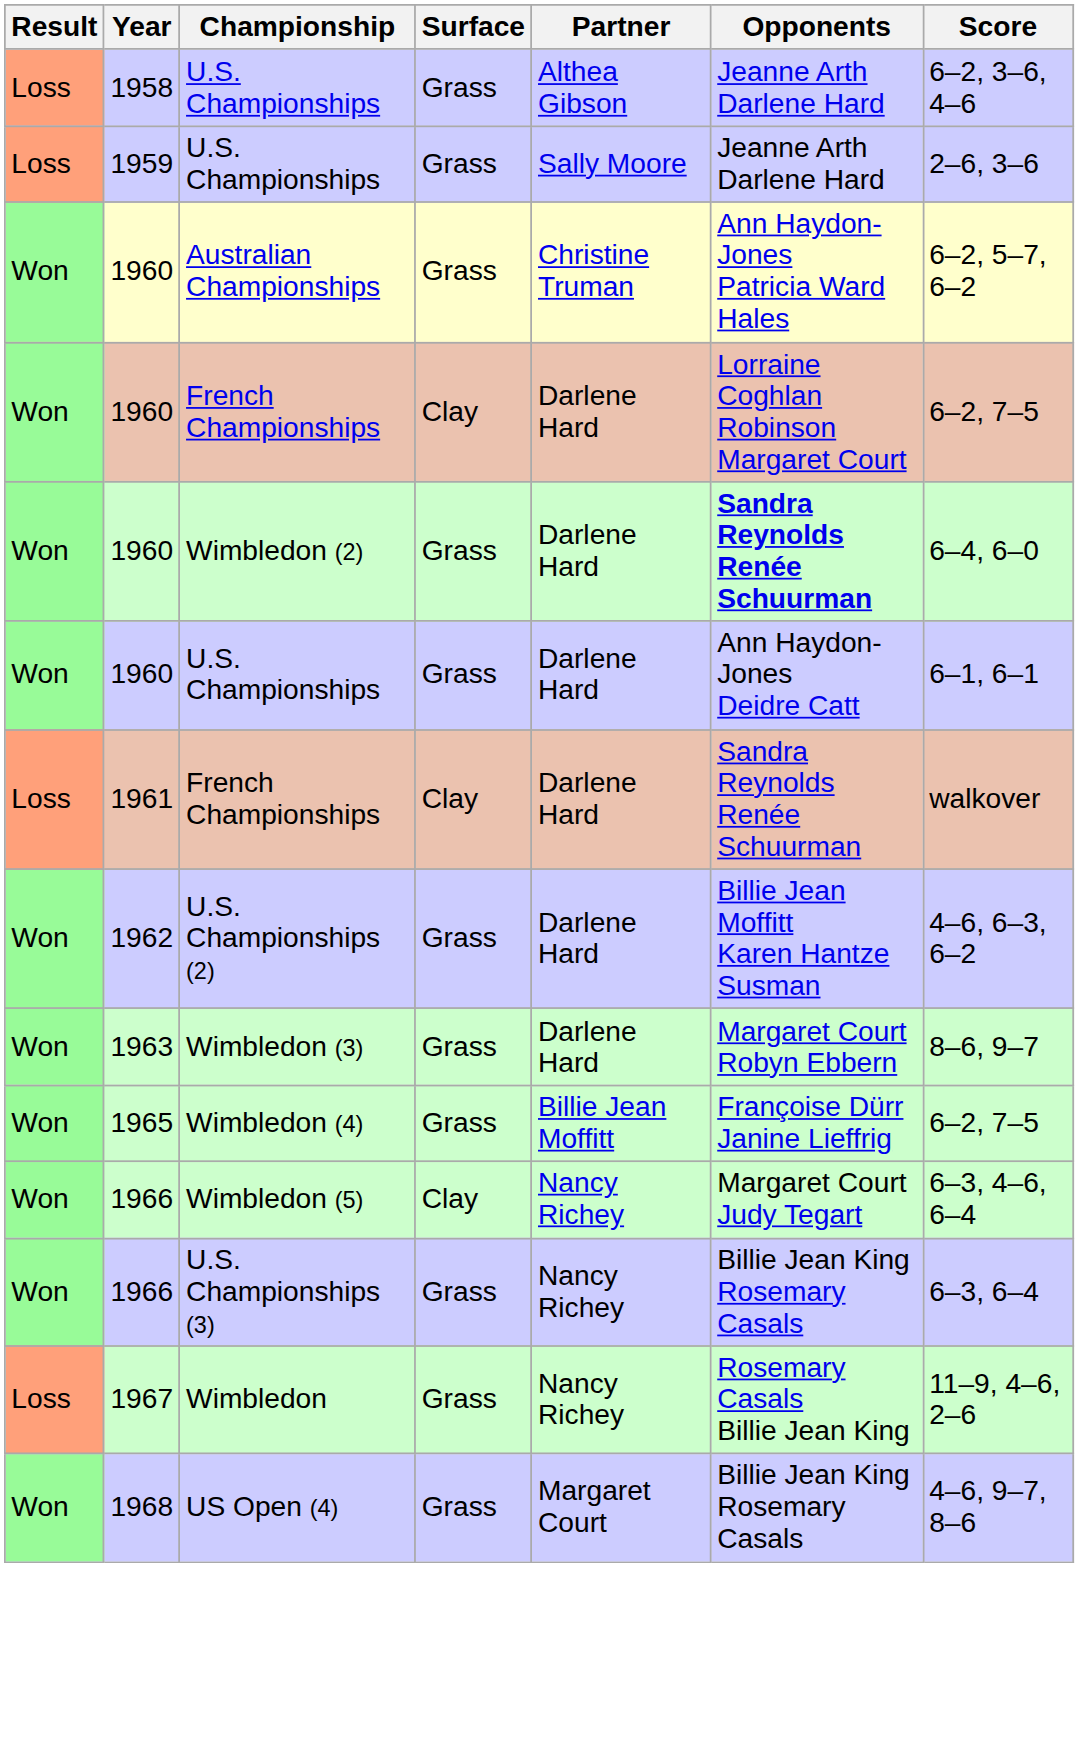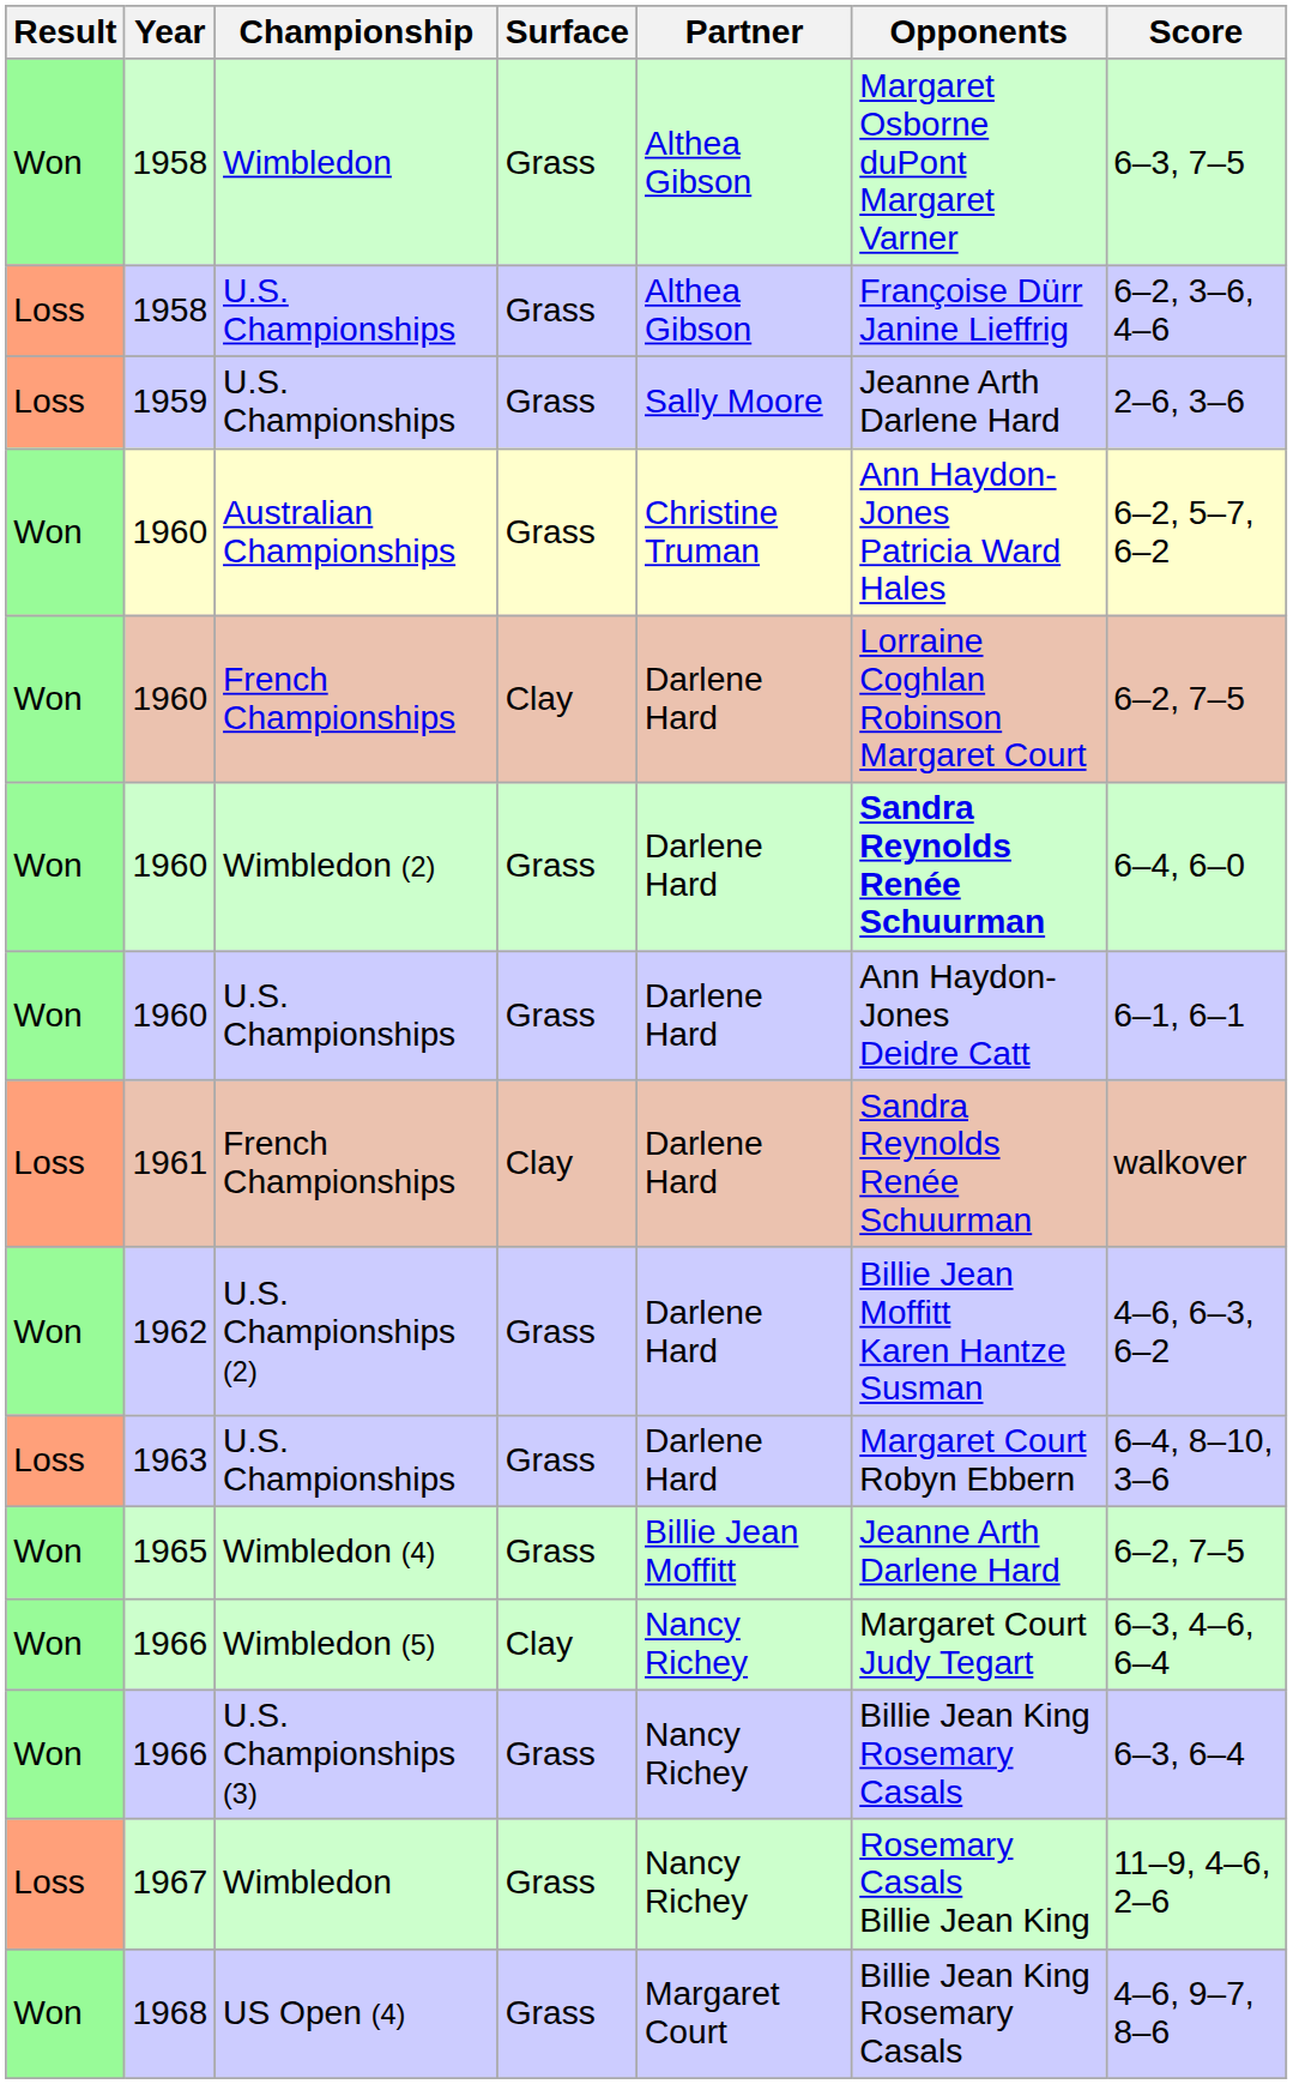 <table class="sortable wikitable">
 <tr>
 <th style="width:40px">Result</th>
 <th style="width:30px">Year</th>
 <th style="width:180px">Championship</th>
 <th style="width:50px">Surface</th>
 <th style="width:200px">Partner</th>
 <th style="width:200px">Opponents</th>
 <th style="width:130px" class="unsortable">Score</th>
 </tr>
+<tr style="background:#cfc;">
+<td style="background:#98fb98;">Won</td>
+<td>1958</td>
+<td><a href='#'>Wimbledon</a></td>
+<td>Grass</td>
+<td> <a href='#'>Althea Gibson</a></td>
+<td> <a href='#'>Margaret Osborne duPont</a><br> <a href='#'>Margaret Varner</a></td>
+<td>6–3, 7–5</td>
+</tr>
 <tr style="background:#ccf;">
 <td style="background:#ffa07a;">Loss</td>
 <td>1958</td>
 <td><a href='#'>U.S. Championships</a></td>
 <td>Grass</td>
 <td> <a href='#'>Althea Gibson</a></td>
-<td> <a href='#'>Jeanne Arth</a><br> <a href='#'>Darlene Hard</a></td>
+<td> <a href='#'>Françoise Dürr</a><br> <a href='#'>Janine Lieffrig</a></td>
 <td>6–2, 3–6, 4–6</td>
 </tr>
 <tr style="background:#ccf;">
 <td style="background:#ffa07a;">Loss</td>
 <td>1959</td>
 <td>U.S. Championships</td>
 <td>Grass</td>
 <td> <a href='#'>Sally Moore</a></td>
 <td> Jeanne Arth<br> Darlene Hard</td>
 <td>2–6, 3–6</td>
 </tr>
 <tr style="background:#ffc;">
 <td style="background:#98fb98;">Won</td>
 <td>1960</td>
 <td><a href='#'>Australian Championships</a></td>
 <td>Grass</td>
 <td> <a href='#'>Christine Truman</a></td>
 <td> <a href='#'>Ann Haydon-Jones</a><br>  <a href='#'>Patricia Ward Hales</a></td>
 <td>6–2, 5–7, 6–2</td>
 </tr>
 <tr style="background:#ebc2af;">
 <td style="background:#98fb98;">Won</td>
 <td>1960</td>
 <td><a href='#'>French Championships</a></td>
 <td>Clay</td>
 <td> Darlene Hard</td>
 <td> <a href='#'>Lorraine Coghlan Robinson</a><br>  <a href='#'>Margaret Court</a></td>
 <td>6–2, 7–5</td>
 </tr>
 <tr style="background:#cfc;">
 <td style="background:#98fb98;">Won</td>
 <td>1960</td>
 <td>Wimbledon <small>(2)</small></td>
 <td>Grass</td>
 <td> Darlene Hard</td>
 <td><strong> <a href='#'>Sandra Reynolds</a><br> <a href='#'>Renée Schuurman</a></strong></td>
 <td>6–4, 6–0</td>
 </tr>
 <tr style="background:#ccf;">
 <td style="background:#98fb98;">Won</td>
 <td>1960</td>
 <td>U.S. Championships</td>
 <td>Grass</td>
 <td> Darlene Hard</td>
 <td> Ann Haydon-Jones<br>  <a href='#'>Deidre Catt</a></td>
 <td>6–1, 6–1</td>
 </tr>
 <tr style="background:#ebc2af;">
 <td style="background:#ffa07a;">Loss</td>
 <td>1961</td>
 <td>French Championships</td>
 <td>Clay</td>
 <td> Darlene Hard</td>
 <td> <a href='#'>Sandra Reynolds</a><br> <a href='#'>Renée Schuurman</a></td>
 <td>walkover</td>
 </tr>
 <tr style="background:#ccf;">
 <td style="background:#98fb98;">Won</td>
 <td>1962</td>
 <td>U.S. Championships <small>(2)</small></td>
 <td>Grass</td>
 <td> Darlene Hard</td>
 <td> <a href='#'>Billie Jean Moffitt</a><br>  <a href='#'>Karen Hantze Susman</a></td>
 <td>4–6, 6–3, 6–2</td>
 </tr>
-<tr style="background:#cfc;">
-<td style="background:#98fb98;">Won</td>
+<tr style="background:#ccf;">
+<td style="background:#ffa07a;">Loss</td>
 <td>1963</td>
-<td>Wimbledon <small>(3)</small></td>
+<td>U.S. Championships</td>
 <td>Grass</td>
 <td> Darlene Hard</td>
-<td> <a href='#'>Margaret Court</a><br> <a href='#'>Robyn Ebbern</a></td>
-<td>8–6, 9–7</td>
+<td> <a href='#'>Margaret Court</a><br> Robyn Ebbern</td>
+<td>6–4, 8–10, 3–6</td>
 </tr>
 <tr style="background:#cfc;">
 <td style="background:#98fb98;">Won</td>
 <td>1965</td>
 <td>Wimbledon <small>(4)</small></td>
 <td>Grass</td>
 <td> <a href='#'>Billie Jean Moffitt</a></td>
-<td> <a href='#'>Françoise Dürr</a><br> <a href='#'>Janine Lieffrig</a></td>
+<td> <a href='#'>Jeanne Arth</a><br> <a href='#'>Darlene Hard</a></td>
 <td>6–2, 7–5</td>
 </tr>
 <tr style="background:#cfc;">
 <td style="background:#98fb98;">Won</td>
 <td>1966</td>
 <td>Wimbledon <small>(5)</small></td>
 <td>Clay</td>
 <td> <a href='#'>Nancy Richey</a></td>
 <td> Margaret Court<br> <a href='#'>Judy Tegart</a></td>
 <td>6–3, 4–6, 6–4</td>
 </tr>
 <tr style="background:#ccf;">
 <td style="background:#98fb98;">Won</td>
 <td>1966</td>
 <td>U.S. Championships <small>(3)</small></td>
 <td>Grass</td>
 <td> Nancy Richey</td>
 <td> Billie Jean King<br>  <a href='#'>Rosemary Casals</a></td>
 <td>6–3, 6–4</td>
 </tr>
 <tr style="background:#cfc;">
 <td style="background:#ffa07a;">Loss</td>
 <td>1967</td>
 <td>Wimbledon</td>
 <td>Grass</td>
 <td> Nancy Richey</td>
 <td> <a href='#'>Rosemary Casals</a><br> Billie Jean King</td>
 <td>11–9, 4–6, 2–6</td>
 </tr>
 <tr style="background:#ccf;">
 <td style="background:#98fb98;">Won</td>
 <td>1968</td>
 <td>US Open <small>(4)</small></td>
 <td>Grass</td>
 <td> Margaret Court</td>
 <td> Billie Jean King<br>  Rosemary Casals</td>
 <td>4–6, 9–7, 8–6</td>
 </tr>
 </table>
